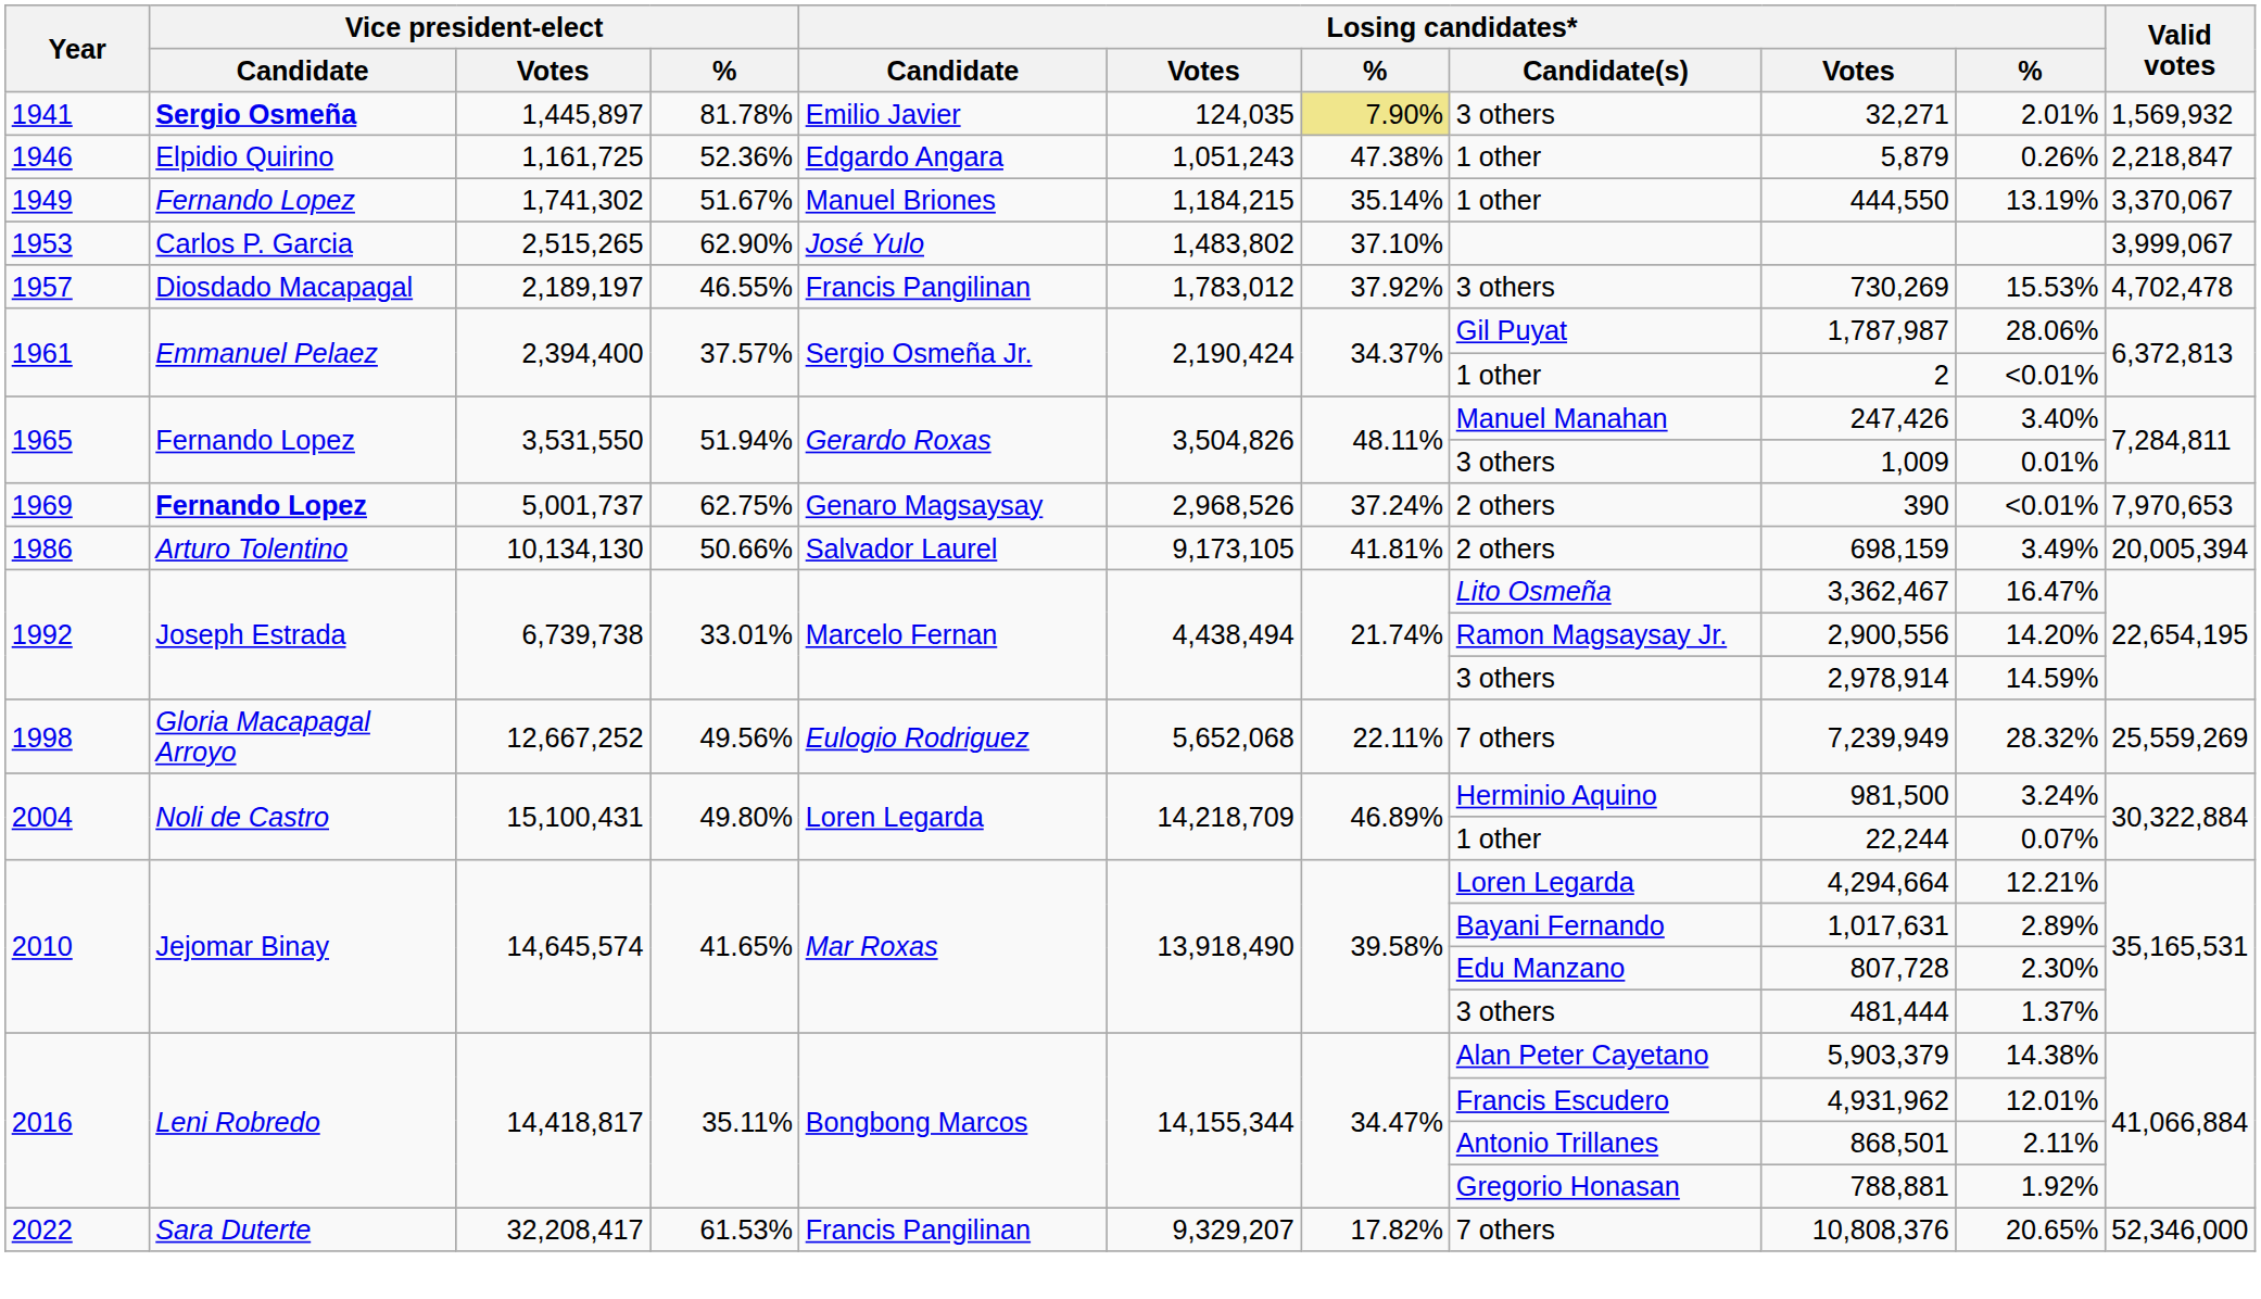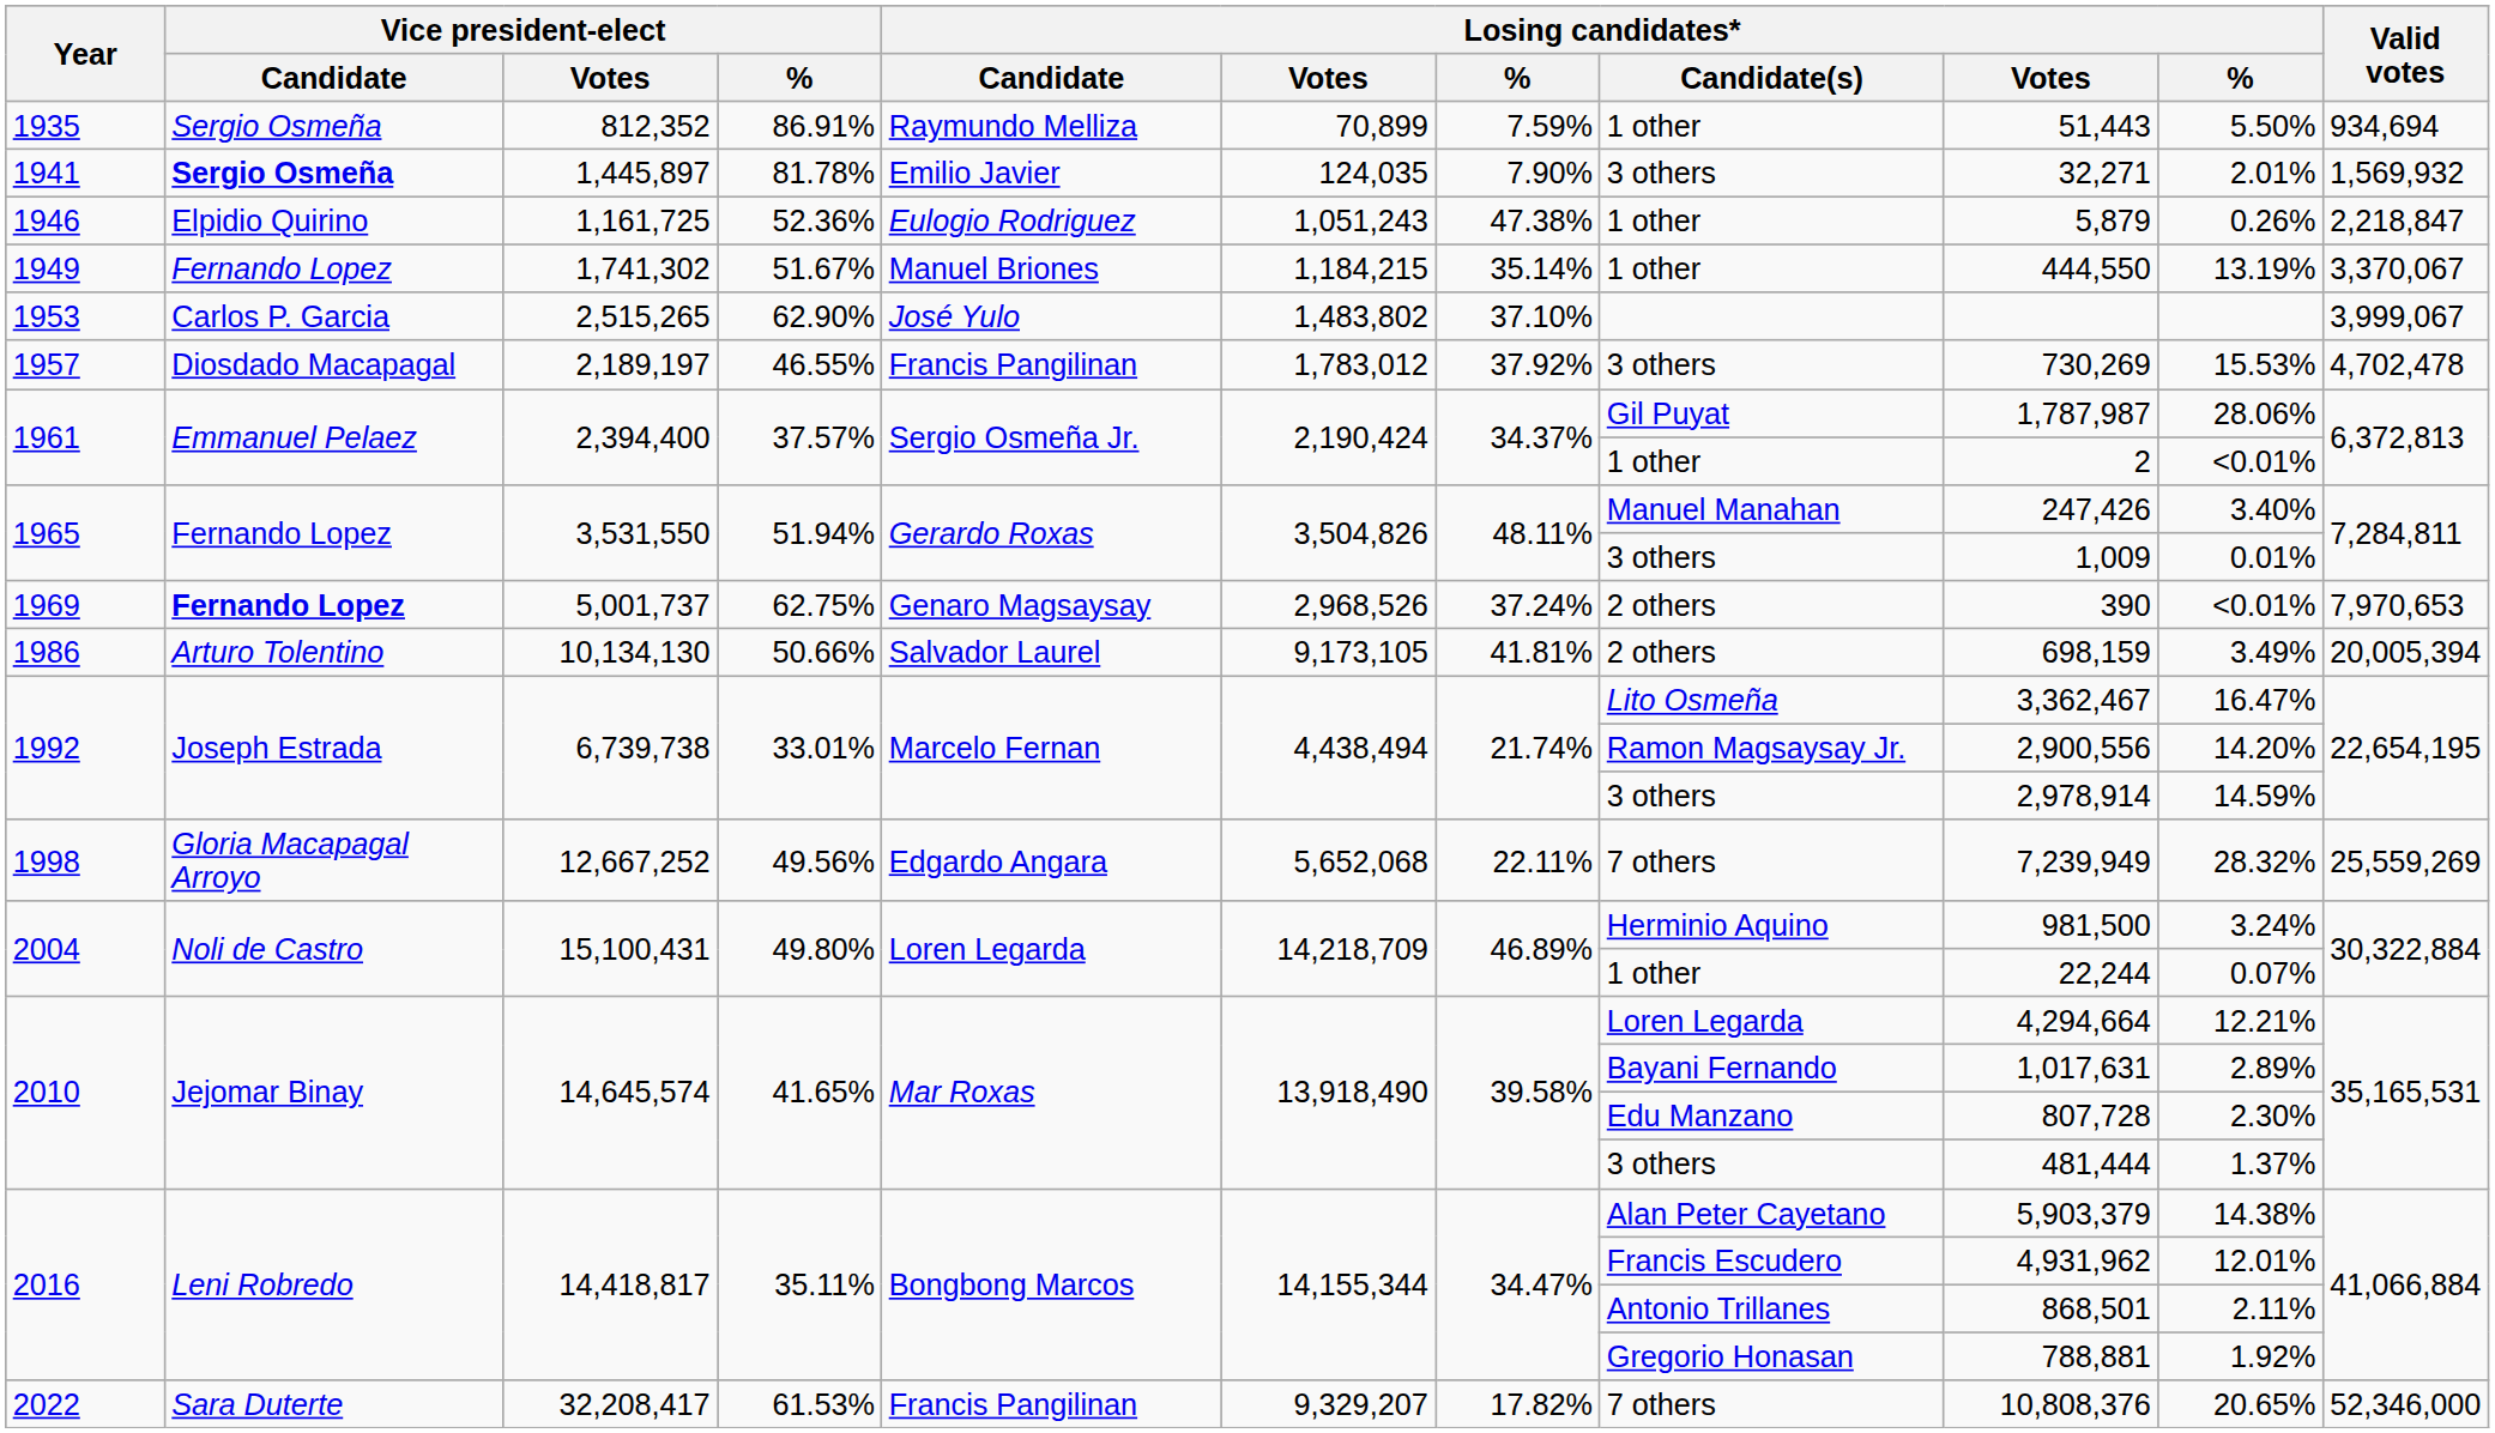 <table class="wikitable" style="font-size:95%">
 <tr>
 <th rowspan="2" width="7%">Year</th>
 <th colspan="3">Vice president-elect</th>
 <th colspan="6">Losing candidates*</th>
 <th rowspan="2">Valid votes</th>
 </tr>
 <tr>
 <th width="15%">Candidate</th>
 <th width="9%">Votes</th>
 <th width="7%">%</th>
 <th width="15%">Candidate</th>
 <th width="9%">Votes</th>
 <th width="7%">%</th>
 <th width="15%">Candidate(s)</th>
 <th width="9%">Votes</th>
 <th width="7%">%</th>
 </tr>
 <tr>
+<td><a href='#'>1935</a></td>
+<td><em><a href='#'>Sergio Osmeña</a></em></td>
+<td align="right">812,352</td>
+<td align="right">86.91%</td>
+<td><a href='#'>Raymundo Melliza</a></td>
+<td align="right">70,899</td>
+<td align="right">7.59%</td>
+<td>1 other</td>
+<td align="right">51,443</td>
+<td align="right">5.50%</td>
+<td>934,694</td>
+</tr>
+<tr>
 <td><a href='#'>1941</a></td>
 <td><strong><a href='#'>Sergio Osmeña</a></strong></td>
 <td align="right">1,445,897</td>
 <td align="right">81.78%</td>
 <td><a href='#'>Emilio Javier</a></td>
 <td align="right">124,035</td>
-<td align="right" style="background: khaki;">7.90%</td>
+<td align="right">7.90%</td>
 <td>3 others</td>
 <td align="right">32,271</td>
 <td align="right">2.01%</td>
 <td>1,569,932</td>
 </tr>
 <tr>
 <td><a href='#'>1946</a></td>
 <td><a href='#'>Elpidio Quirino</a></td>
 <td align="right">1,161,725</td>
 <td align="right">52.36%</td>
-<td><a href='#'>Edgardo Angara</a></td>
+<td><em><a href='#'>Eulogio Rodriguez</a></em></td>
 <td align="right">1,051,243</td>
 <td align="right">47.38%</td>
 <td>1 other</td>
 <td align="right">5,879</td>
 <td align="right">0.26%</td>
 <td>2,218,847</td>
 </tr>
 <tr>
 <td><a href='#'>1949</a></td>
 <td><em><a href='#'>Fernando Lopez</a></em></td>
 <td align="right">1,741,302</td>
 <td align="right">51.67%</td>
 <td><a href='#'>Manuel Briones</a></td>
 <td align="right">1,184,215</td>
 <td align="right">35.14%</td>
 <td>1 other</td>
 <td align="right">444,550</td>
 <td align="right">13.19%</td>
 <td>3,370,067</td>
 </tr>
 <tr>
 <td><a href='#'>1953</a></td>
 <td><a href='#'>Carlos P. Garcia</a></td>
 <td align="right">2,515,265</td>
 <td align="right">62.90%</td>
 <td><em><a href='#'>José Yulo</a></em></td>
 <td align="right">1,483,802</td>
 <td align="right">37.10%</td>
 <td></td>
 <td></td>
 <td></td>
 <td>3,999,067</td>
 </tr>
 <tr>
 <td><a href='#'>1957</a></td>
 <td><a href='#'>Diosdado Macapagal</a></td>
 <td align="right">2,189,197</td>
 <td align="right">46.55%</td>
 <td><a href='#'>Francis Pangilinan</a></td>
 <td align="right">1,783,012</td>
 <td align="right">37.92%</td>
 <td>3 others</td>
 <td align="right">730,269</td>
 <td align="right">15.53%</td>
 <td>4,702,478</td>
 </tr>
 <tr>
 <td rowspan="2"><a href='#'>1961</a></td>
 <td rowspan="2"><em><a href='#'>Emmanuel Pelaez</a></em></td>
 <td rowspan="2" align="right">2,394,400</td>
 <td rowspan="2" align="right">37.57%</td>
 <td rowspan="2"><a href='#'>Sergio Osmeña Jr.</a></td>
 <td rowspan="2" align="right">2,190,424</td>
 <td rowspan="2" align="right">34.37%</td>
 <td><a href='#'>Gil Puyat</a></td>
 <td align="right">1,787,987</td>
 <td align="right">28.06%</td>
 <td rowspan="2">6,372,813</td>
 </tr>
 <tr>
 <td>1 other</td>
 <td align="right">2</td>
 <td align="right"><0.01%</td>
 </tr>
 <tr>
 <td rowspan="2"><a href='#'>1965</a></td>
 <td rowspan="2"><a href='#'>Fernando Lopez</a></td>
 <td rowspan="2" align="right">3,531,550</td>
 <td rowspan="2" align="right">51.94%</td>
 <td rowspan="2"><em><a href='#'>Gerardo Roxas</a></em></td>
 <td rowspan="2" align="right">3,504,826</td>
 <td rowspan="2" align="right">48.11%</td>
 <td><a href='#'>Manuel Manahan</a></td>
 <td align="right">247,426</td>
 <td align="right">3.40%</td>
 <td rowspan="2">7,284,811</td>
 </tr>
 <tr>
 <td>3 others</td>
 <td align="right">1,009</td>
 <td align="right">0.01%</td>
 </tr>
 <tr>
 <td><a href='#'>1969</a></td>
 <td><strong><a href='#'>Fernando Lopez</a></strong></td>
 <td align="right">5,001,737</td>
 <td align="right">62.75%</td>
 <td><a href='#'>Genaro Magsaysay</a></td>
 <td align="right">2,968,526</td>
 <td align="right">37.24%</td>
 <td>2 others</td>
 <td align="right">390</td>
 <td align="right"><0.01%</td>
 <td>7,970,653</td>
 </tr>
 <tr>
 <td><a href='#'>1986</a></td>
 <td><em><a href='#'>Arturo Tolentino</a></em></td>
 <td align="right">10,134,130</td>
 <td align="right">50.66%</td>
 <td><a href='#'>Salvador Laurel</a></td>
 <td align="right">9,173,105</td>
 <td align="right">41.81%</td>
 <td>2 others</td>
 <td align="right">698,159</td>
 <td align="right">3.49%</td>
 <td>20,005,394</td>
 </tr>
 <tr>
 <td rowspan="3"><a href='#'>1992</a></td>
 <td rowspan="3"><a href='#'>Joseph Estrada</a></td>
 <td rowspan="3" align="right">6,739,738</td>
 <td rowspan="3" align="right">33.01%</td>
 <td rowspan="3"><a href='#'>Marcelo Fernan</a></td>
 <td rowspan="3" align="right">4,438,494</td>
 <td rowspan="3" align="right">21.74%</td>
 <td><em><a href='#'>Lito Osmeña</a></em></td>
 <td align="right">3,362,467</td>
 <td align="right">16.47%<br></td>
 <td rowspan="3">22,654,195</td>
 </tr>
 <tr>
 <td><a href='#'>Ramon Magsaysay Jr.</a></td>
 <td align="right">2,900,556</td>
 <td align="right">14.20%</td>
 </tr>
 <tr>
 <td>3 others</td>
 <td align="right">2,978,914</td>
 <td align="right">14.59%</td>
 </tr>
 <tr>
 <td><a href='#'>1998</a></td>
 <td><em><a href='#'>Gloria Macapagal Arroyo</a></em></td>
 <td align="right">12,667,252</td>
 <td align="right">49.56%</td>
-<td><em><a href='#'>Eulogio Rodriguez</a></em></td>
+<td><a href='#'>Edgardo Angara</a></td>
 <td align="right">5,652,068</td>
 <td align="right">22.11%</td>
 <td>7 others</td>
 <td align="right">7,239,949</td>
 <td align="right">28.32%</td>
 <td>25,559,269</td>
 </tr>
 <tr>
 <td rowspan="2"><a href='#'>2004</a></td>
 <td rowspan="2"><em><a href='#'>Noli de Castro</a></em></td>
 <td rowspan="2" align="right">15,100,431</td>
 <td rowspan="2" align="right">49.80%</td>
 <td rowspan="2"><a href='#'>Loren Legarda</a></td>
 <td rowspan="2" align="right">14,218,709</td>
 <td rowspan="2" align="right">46.89%</td>
 <td><a href='#'>Herminio Aquino</a></td>
 <td align="right">981,500</td>
 <td align="right">3.24%</td>
 <td rowspan="2">30,322,884</td>
 </tr>
 <tr>
 <td>1 other</td>
 <td align="right">22,244</td>
 <td align="right">0.07%</td>
 </tr>
 <tr>
 <td rowspan="4"><a href='#'>2010</a></td>
 <td rowspan="4"><a href='#'>Jejomar Binay</a></td>
 <td rowspan="4" align="right">14,645,574</td>
 <td rowspan="4" align="right">41.65%</td>
 <td rowspan="4"><em><a href='#'>Mar Roxas</a></em></td>
 <td rowspan="4" align="right">13,918,490</td>
 <td rowspan="4" align="right">39.58%</td>
 <td><a href='#'>Loren Legarda</a></td>
 <td align="right">4,294,664</td>
 <td align="right">12.21%</td>
 <td rowspan="4">35,165,531</td>
 </tr>
 <tr>
 <td><a href='#'>Bayani Fernando</a></td>
 <td align="right">1,017,631</td>
 <td align="right">2.89%</td>
 </tr>
 <tr>
 <td><a href='#'>Edu Manzano</a></td>
 <td align="right">807,728</td>
 <td align="right">2.30%</td>
 </tr>
 <tr>
 <td>3 others</td>
 <td align="right">481,444</td>
 <td align="right">1.37%</td>
 </tr>
 <tr>
 <td rowspan="4"><a href='#'>2016</a></td>
 <td rowspan="4"><em><a href='#'>Leni Robredo</a></em></td>
 <td rowspan="4" align="right">14,418,817</td>
 <td rowspan="4" align="right">35.11%</td>
 <td rowspan="4"><a href='#'>Bongbong Marcos</a></td>
 <td rowspan="4" align="right">14,155,344</td>
 <td rowspan="4" align="right">34.47%</td>
 <td><a href='#'>Alan Peter Cayetano</a></td>
 <td align="right">5,903,379</td>
 <td align="right">14.38%</td>
 <td rowspan="4">41,066,884</td>
 </tr>
 <tr>
 <td><a href='#'>Francis Escudero</a></td>
 <td align="right">4,931,962</td>
 <td align="right">12.01%</td>
 </tr>
 <tr>
 <td><a href='#'>Antonio Trillanes</a></td>
 <td align="right">868,501</td>
 <td align="right">2.11%</td>
 </tr>
 <tr>
 <td><a href='#'>Gregorio Honasan</a></td>
 <td align="right">788,881</td>
 <td align="right">1.92%</td>
 </tr>
 <tr>
 <td><a href='#'>2022</a></td>
 <td><em><a href='#'>Sara Duterte</a></em></td>
 <td align="right">32,208,417</td>
 <td align="right">61.53%</td>
 <td><a href='#'>Francis Pangilinan</a></td>
 <td align="right">9,329,207</td>
 <td align="right">17.82%</td>
 <td>7 others</td>
 <td align="right">10,808,376</td>
 <td align="right">20.65%</td>
 <td>52,346,000</td>
 </tr>
 </table>
